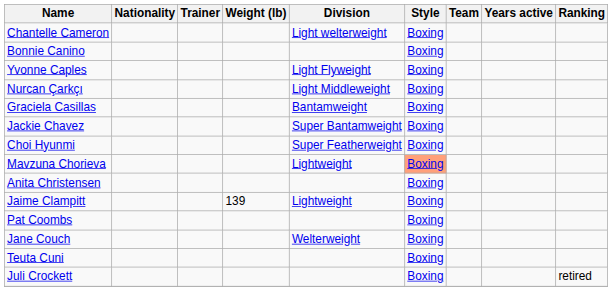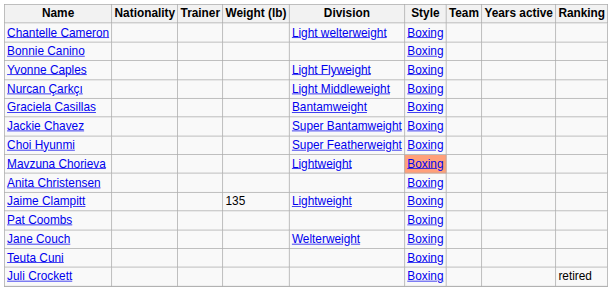 <table class="wikitable sortable">
 <tr>
 <th><strong>Name</strong></th>
 <th><strong>Nationality</strong></th>
 <th><strong>Trainer</strong></th>
 <th><strong>Weight (lb)</strong></th>
 <th><strong>Division</strong></th>
 <th><strong>Style</strong></th>
 <th><strong>Team</strong></th>
 <th><strong>Years active</strong></th>
 <th><strong>Ranking</strong></th>
 </tr>
 <tr>
 <td><a href='#'>Chantelle Cameron</a></td>
 <td></td>
 <td></td>
 <td></td>
 <td><a href='#'>Light welterweight</a></td>
 <td><a href='#'>Boxing</a></td>
 <td></td>
 <td></td>
 <td></td>
 </tr>
 <tr>
 <td><a href='#'>Bonnie Canino</a></td>
 <td></td>
 <td></td>
 <td></td>
 <td></td>
 <td><a href='#'>Boxing</a></td>
 <td></td>
 <td></td>
 <td></td>
 </tr>
 <tr>
 <td><a href='#'>Yvonne Caples</a></td>
 <td></td>
 <td></td>
 <td></td>
 <td><a href='#'>Light Flyweight</a></td>
 <td><a href='#'>Boxing</a></td>
 <td></td>
 <td></td>
 <td></td>
 </tr>
 <tr>
 <td><a href='#'>Nurcan Çarkçı</a></td>
 <td></td>
 <td></td>
 <td></td>
 <td><a href='#'>Light Middleweight</a></td>
 <td><a href='#'>Boxing</a></td>
 <td></td>
 <td></td>
 <td></td>
 </tr>
 <tr>
 <td><a href='#'>Graciela Casillas</a></td>
 <td></td>
 <td></td>
 <td></td>
 <td><a href='#'>Bantamweight</a></td>
 <td><a href='#'>Boxing</a></td>
 <td></td>
 <td></td>
 <td></td>
 </tr>
 <tr>
 <td><a href='#'>Jackie Chavez</a></td>
 <td></td>
 <td></td>
 <td></td>
 <td><a href='#'>Super Bantamweight</a></td>
 <td><a href='#'>Boxing</a></td>
 <td></td>
 <td></td>
 <td></td>
 </tr>
 <tr>
 <td><a href='#'>Choi Hyunmi</a></td>
 <td></td>
 <td></td>
 <td></td>
 <td><a href='#'>Super Featherweight</a></td>
 <td><a href='#'>Boxing</a></td>
 <td></td>
 <td></td>
 <td></td>
 </tr>
 <tr>
 <td><a href='#'>Mavzuna Chorieva</a></td>
 <td></td>
 <td></td>
 <td></td>
 <td><a href='#'>Lightweight</a></td>
 <td style="background: lightsalmon;"><a href='#'>Boxing</a></td>
 <td></td>
 <td></td>
 <td></td>
 </tr>
 <tr>
 <td><a href='#'>Anita Christensen</a></td>
 <td></td>
 <td></td>
 <td></td>
 <td></td>
 <td><a href='#'>Boxing</a></td>
 <td></td>
 <td></td>
 <td></td>
 </tr>
 <tr>
 <td><a href='#'>Jaime Clampitt</a></td>
 <td></td>
 <td></td>
-<td>139</td>
+<td>135</td>
 <td><a href='#'>Lightweight</a></td>
 <td><a href='#'>Boxing</a></td>
 <td></td>
 <td></td>
 <td></td>
 </tr>
 <tr>
 <td><a href='#'>Pat Coombs</a></td>
 <td></td>
 <td></td>
 <td></td>
 <td></td>
 <td><a href='#'>Boxing</a></td>
 <td></td>
 <td></td>
 <td></td>
 </tr>
 <tr>
 <td><a href='#'>Jane Couch</a></td>
 <td></td>
 <td></td>
 <td></td>
 <td><a href='#'>Welterweight</a></td>
 <td><a href='#'>Boxing</a></td>
 <td></td>
 <td></td>
 <td></td>
 </tr>
 <tr>
 <td><a href='#'>Teuta Cuni</a></td>
 <td></td>
 <td></td>
 <td></td>
 <td></td>
 <td><a href='#'>Boxing</a></td>
 <td></td>
 <td></td>
 <td></td>
 </tr>
 <tr>
 <td><a href='#'>Juli Crockett</a></td>
 <td></td>
 <td></td>
 <td></td>
 <td></td>
 <td><a href='#'>Boxing</a></td>
 <td></td>
 <td></td>
 <td>retired</td>
 </tr>
 <tr>
 </tr>
 </table>
